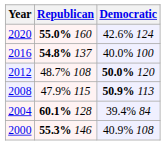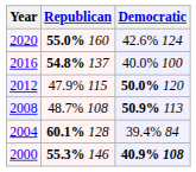 <table class="wikitable"  style="float:right; font-size:90%;">
 <tr style="background:lightgrey;">
 <th>Year</th>
 <th><a href='#'>Republican</a></th>
 <th><a href='#'>Democratic</a></th>
 </tr>
 <tr>
 <td style="text-align:center; background:#fff3f3;"><a href='#'>2020</a></td>
 <td style="text-align:center; background:#fff3f3;"><strong>55.0%</strong> <em>160</em></td>
 <td style="text-align:center; background:#f0f0ff;">42.6% <em>124</em></td>
 </tr>
 <tr>
 <td style="text-align:center; background:#fff3f3;"><a href='#'>2016</a></td>
 <td style="text-align:center; background:#fff3f3;"><strong>54.8%</strong> <em>137</em></td>
 <td style="text-align:center; background:#f0f0ff;">40.0% <em>100</em></td>
 </tr>
 <tr>
 <td style="text-align:center; background:#f0f0ff;"><a href='#'>2012</a></td>
-<td style="text-align:center; background:#fff3f3;">48.7% <em>108</em></td>
+<td style="text-align:center; background:#fff3f3;">47.9% <em>115</em></td>
 <td style="text-align:center; background:#f0f0ff;"><strong>50.0%</strong> <em>120</em></td>
 </tr>
 <tr>
 <td style="text-align:center; background:#f0f0ff;"><a href='#'>2008</a></td>
-<td style="text-align:center; background:#fff3f3;">47.9% <em>115</em></td>
+<td style="text-align:center; background:#fff3f3;">48.7% <em>108</em></td>
 <td style="text-align:center; background:#f0f0ff;"><strong>50.9%</strong> <em>113</em></td>
 </tr>
 <tr>
 <td style="text-align:center; background:#fff3f3;"><a href='#'>2004</a></td>
 <td style="text-align:center; background:#fff3f3;"><strong>60.1%</strong> <em>128</em></td>
 <td style="text-align:center; background:#f0f0ff;">39.4% <em>84</em></td>
 </tr>
 <tr>
 <td style="text-align:center; background:#fff3f3;"><a href='#'>2000</a></td>
 <td style="text-align:center; background:#fff3f3;"><strong>55.3%</strong> <em>146</em></td>
-<td style="text-align:center; background:#f0f0ff;">40.9% <em>108</em></td>
+<td style="text-align:center; background:#f0f0ff;"><strong>40.9% <em>108</em></strong></td>
 </tr>
 </table>
